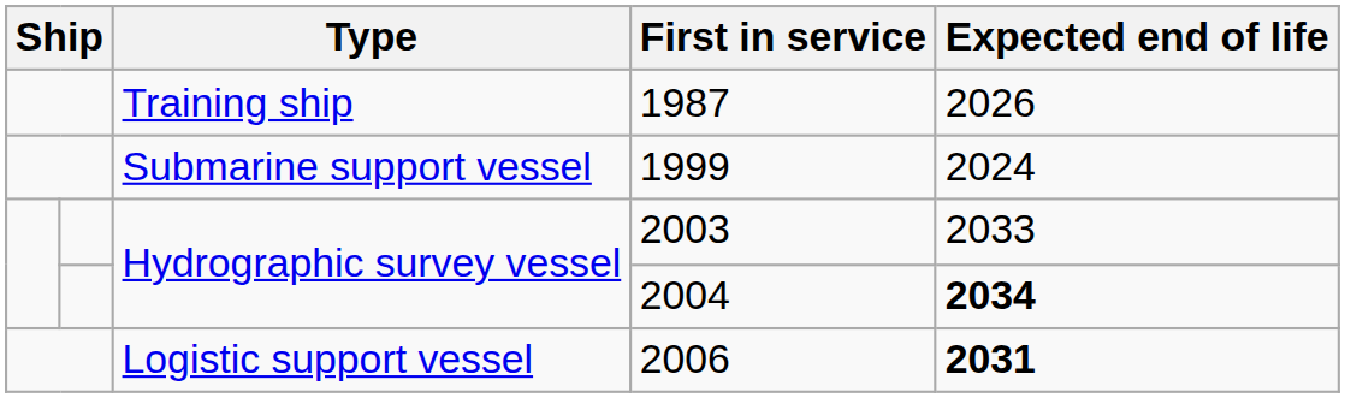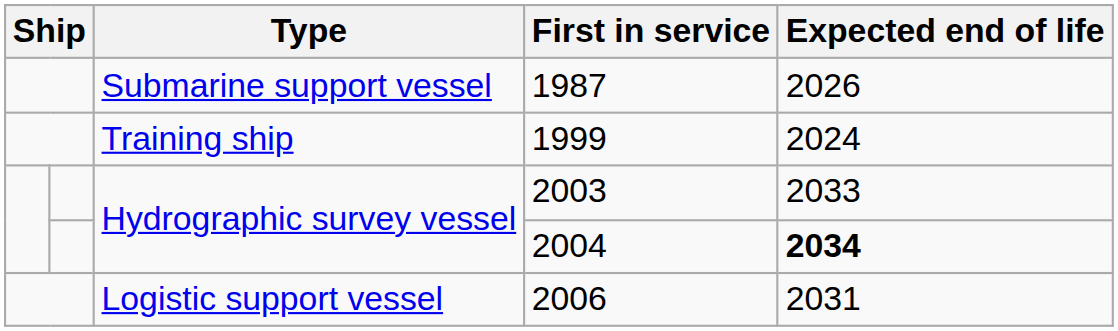 <table class="wikitable plainrowheaders">
 <tr>
 <th colspan=2>Ship</th>
 <th>Type</th>
 <th>First in service</th>
 <th>Expected end of life</th>
 </tr>
 <tr>
 <td colspan=2></td>
-<td><a href='#'>Training ship</a></td>
+<td><a href='#'>Submarine support vessel</a></td>
 <td>1987</td>
 <td>2026</td>
 </tr>
 <tr>
 <td colspan=2></td>
-<td><a href='#'>Submarine support vessel</a></td>
+<td><a href='#'>Training ship</a></td>
 <td>1999</td>
 <td>2024</td>
 </tr>
 <tr>
 <td rowspan=2></td>
 <td></td>
 <td rowspan=2><a href='#'>Hydrographic survey vessel</a></td>
 <td>2003</td>
 <td>2033</td>
 </tr>
 <tr>
 <td></td>
 <td>2004</td>
 <td><strong>2034</strong></td>
 </tr>
 <tr>
 <td colspan=2></td>
 <td><a href='#'>Logistic support vessel</a></td>
 <td>2006</td>
-<td><strong>2031</strong></td>
+<td>2031</td>
 </tr>
 </table>
